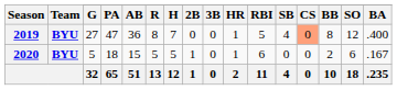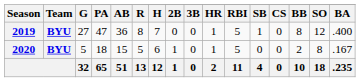 <table class="wikitable" style="text-align:center;">
 <tr>
 <th rowspan="2">Season</th>
 <th rowspan="2">Team</th>
 </tr>
 <tr>
 <th>G</th>
 <th>PA</th>
 <th>AB</th>
 <th>R</th>
 <th>H</th>
 <th>2B</th>
 <th>3B</th>
 <th>HR</th>
 <th>RBI</th>
 <th>SB</th>
 <th>CS</th>
 <th>BB</th>
 <th>SO</th>
 <th>BA</th>
 </tr>
 <tr>
 <th><a href='#'>2019</a></th>
 <th><a href='#'>BYU</a></th>
 <td>27</td>
 <td>47</td>
 <td>36</td>
 <td>8</td>
 <td>7</td>
 <td>0</td>
 <td>0</td>
 <td>1</td>
 <td>5</td>
-<td>4</td>
-<td style="background: lightsalmon;">0</td>
+<td>1</td>
+<td>0</td>
 <td>8</td>
 <td>12</td>
 <td>.400</td>
 </tr>
 <tr>
 <th><a href='#'>2020</a></th>
 <th><a href='#'>BYU</a></th>
 <td>5</td>
 <td>18</td>
 <td>15</td>
 <td>5</td>
-<td>5</td>
+<td>6</td>
 <td>1</td>
 <td>0</td>
 <td>1</td>
-<td>6</td>
+<td>5</td>
 <td>0</td>
 <td>0</td>
 <td>2</td>
-<td>6</td>
+<td>8</td>
 <td>.167</td>
 </tr>
 <tr>
 <th colspan="2"></th>
 <th>32</th>
 <th>65</th>
 <th>51</th>
 <th>13</th>
 <th>12</th>
 <th>1</th>
 <th>0</th>
 <th>2</th>
 <th>11</th>
 <th>4</th>
 <th>0</th>
 <th>10</th>
 <th>18</th>
 <th>.235</th>
 </tr>
 </table>
